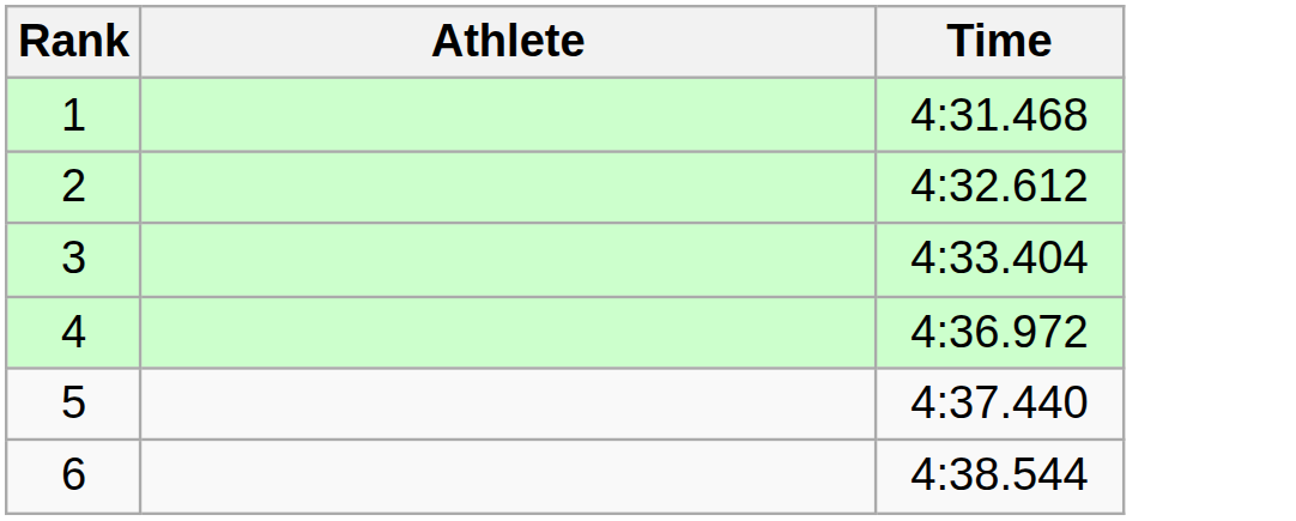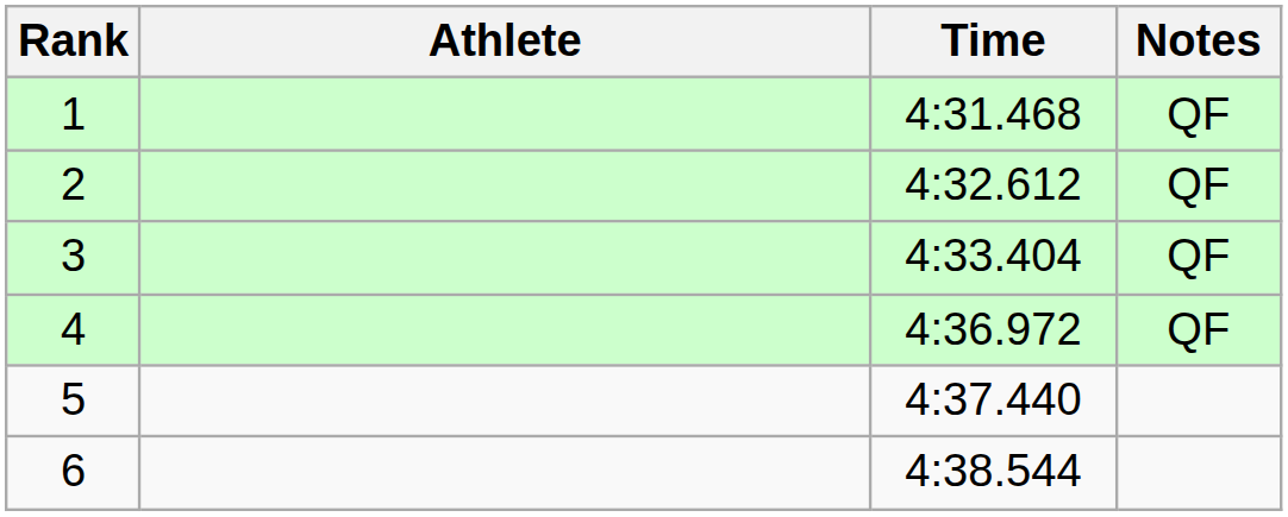 <table class=wikitable style="text-align:center">
 <tr>
 <th width=40>Rank</th>
 <th width=250>Athlete</th>
 <th width=80>Time</th>
+<th width=50>Notes</th>
 </tr>
 <tr bgcolor="ccffcc">
 <td>1</td>
 <td align=left></td>
 <td>4:31.468</td>
+<td>QF</td>
 </tr>
 <tr bgcolor="ccffcc">
 <td>2</td>
 <td align=left></td>
 <td>4:32.612</td>
+<td>QF</td>
 </tr>
 <tr bgcolor="ccffcc">
 <td>3</td>
 <td align=left></td>
 <td>4:33.404</td>
+<td>QF</td>
 </tr>
 <tr bgcolor="ccffcc">
 <td>4</td>
 <td align=left></td>
 <td>4:36.972</td>
+<td>QF</td>
 </tr>
 <tr>
 <td>5</td>
 <td align=left></td>
 <td>4:37.440</td>
+<td></td>
 </tr>
 <tr>
 <td>6</td>
 <td align=left></td>
 <td>4:38.544</td>
+<td></td>
 </tr>
 </table>
